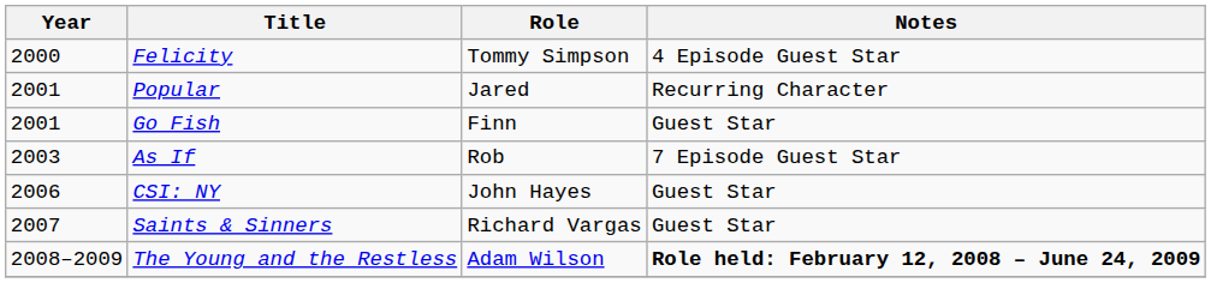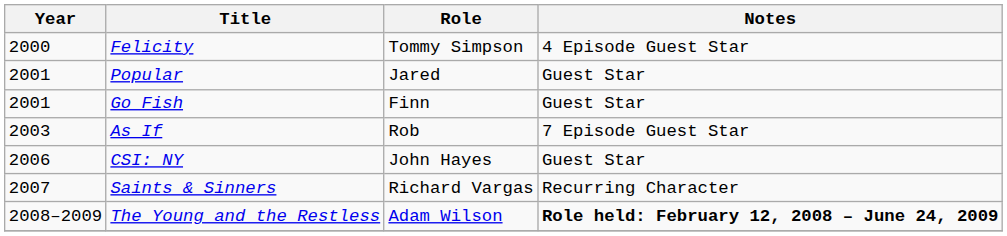 <table class="wikitable sortable">
 <tr>
 <th>Year</th>
 <th>Title</th>
 <th>Role</th>
 <th class="unsortable">Notes</th>
 </tr>
 <tr>
 <td>2000</td>
 <td><em><a href='#'>Felicity</a></em></td>
 <td>Tommy Simpson</td>
 <td>4 Episode Guest Star</td>
 </tr>
 <tr>
 <td>2001</td>
 <td><em><a href='#'>Popular</a></em></td>
 <td>Jared</td>
-<td>Recurring Character</td>
+<td>Guest Star</td>
 </tr>
 <tr>
 <td>2001</td>
 <td><em><a href='#'>Go Fish</a></em></td>
 <td>Finn</td>
 <td>Guest Star</td>
 </tr>
 <tr>
 <td>2003</td>
 <td><em><a href='#'>As If</a></em></td>
 <td>Rob</td>
 <td>7 Episode Guest Star</td>
 </tr>
 <tr>
 <td>2006</td>
 <td><em><a href='#'>CSI: NY</a></em></td>
 <td>John Hayes</td>
 <td>Guest Star</td>
 </tr>
 <tr>
 <td>2007</td>
 <td><em><a href='#'>Saints & Sinners</a></em></td>
 <td>Richard Vargas</td>
-<td>Guest Star</td>
+<td>Recurring Character</td>
 </tr>
 <tr>
 <td>2008–2009</td>
 <td><em><a href='#'>The Young and the Restless</a></em></td>
 <td><a href='#'>Adam Wilson</a></td>
 <td><strong>Role held: February 12, 2008 – June 24, 2009</strong></td>
 </tr>
 <tr>
 </tr>
 </table>
